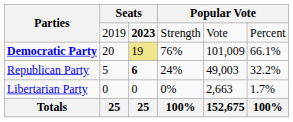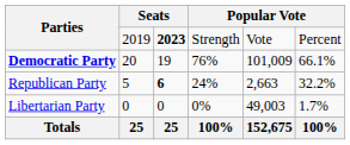 <table class="wikitable">
 <tr>
 <th colspan="1" rowspan="2">Parties</th>
 <th colspan="2">Seats</th>
 <th colspan="3">Popular Vote</th>
 </tr>
 <tr>
 <td>2019</td>
 <td><strong>2023</strong></td>
 <td>Strength</td>
 <td>Vote</td>
 <td>Percent</td>
 </tr>
 <tr>
 <td><strong><a href='#'>Democratic Party</a></strong></td>
 <td>20</td>
-<td style="background: khaki;">19</td>
+<td>19</td>
 <td>76%</td>
 <td>101,009</td>
 <td>66.1%</td>
 </tr>
 <tr>
 <td><a href='#'>Republican Party</a></td>
 <td>5</td>
 <td><strong>6</strong></td>
 <td>24%</td>
-<td>49,003</td>
+<td>2,663</td>
 <td>32.2%</td>
 </tr>
 <tr>
 <td><a href='#'>Libertarian Party</a></td>
 <td>0</td>
 <td>0</td>
 <td>0%</td>
-<td>2,663</td>
+<td>49,003</td>
 <td>1.7%</td>
 </tr>
 <tr>
 <th colspan="1">Totals</th>
 <th>25</th>
 <th>25</th>
 <th>100%</th>
 <th>152,675</th>
 <th>100%</th>
 </tr>
 </table>
